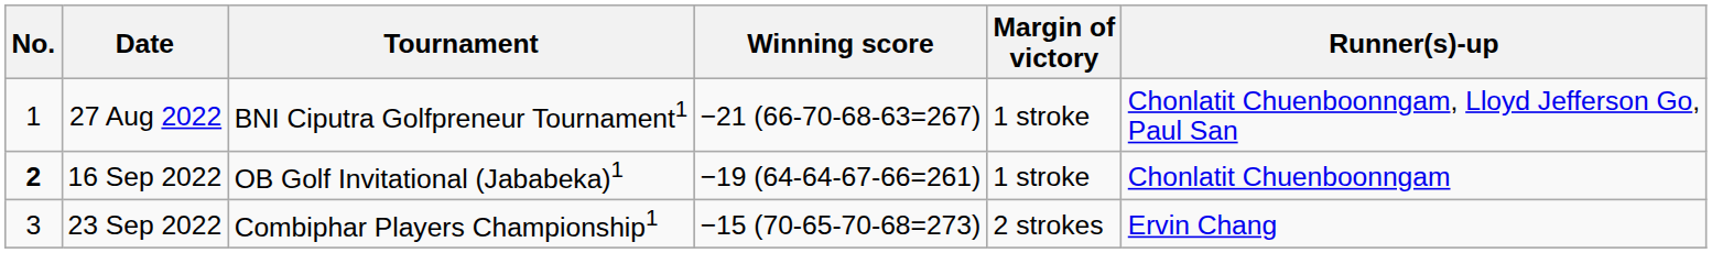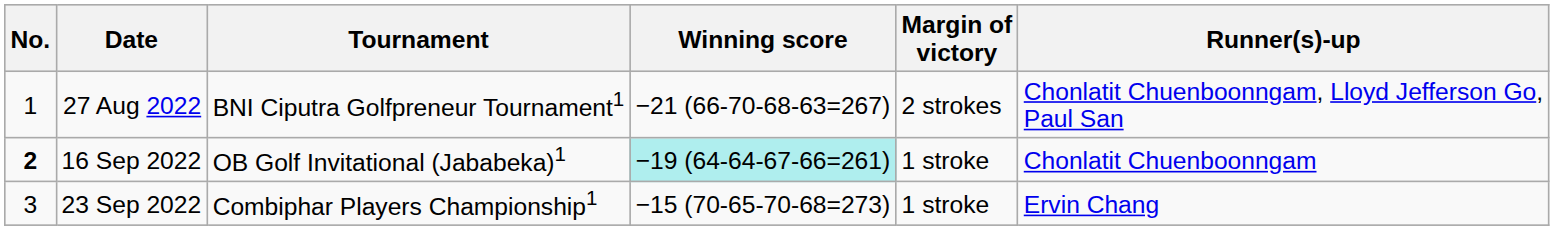 <table class="wikitable" style="font-size:95%;">
 <tr>
 <th>No.</th>
 <th>Date</th>
 <th>Tournament</th>
 <th>Winning score</th>
 <th>Margin of<br>victory</th>
 <th>Runner(s)-up</th>
 </tr>
 <tr>
 <td align=center>1</td>
 <td align=right>27 Aug <a href='#'>2022</a></td>
 <td>BNI Ciputra Golfpreneur Tournament<sup>1</sup></td>
 <td>−21 (66-70-68-63=267)</td>
-<td>1 stroke</td>
+<td>2 strokes</td>
 <td> <a href='#'>Chonlatit Chuenboonngam</a>,  <a href='#'>Lloyd Jefferson Go</a>,<br> <a href='#'>Paul San</a></td>
 </tr>
 <tr>
 <td align=center><strong>2</strong></td>
 <td align=right>16 Sep 2022</td>
 <td>OB Golf Invitational (Jababeka)<sup>1</sup></td>
-<td>−19 (64-64-67-66=261)</td>
+<td style="background: paleturquoise;">−19 (64-64-67-66=261)</td>
 <td>1 stroke</td>
 <td> <a href='#'>Chonlatit Chuenboonngam</a></td>
 </tr>
 <tr>
 <td align=center>3</td>
 <td align=right>23 Sep 2022</td>
 <td>Combiphar Players Championship<sup>1</sup></td>
 <td>−15 (70-65-70-68=273)</td>
-<td>2 strokes</td>
+<td>1 stroke</td>
 <td> <a href='#'>Ervin Chang</a></td>
 </tr>
 </table>
